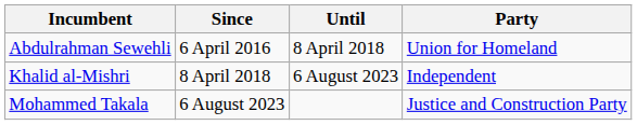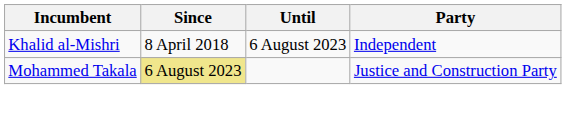 <table class="wikitable sortable">
 <tr>
 <th>Incumbent</th>
 <th>Since</th>
 <th>Until</th>
 <th>Party</th>
-</tr>
-<tr>
-<td><a href='#'>Abdulrahman Sewehli</a></td>
-<td>6 April 2016</td>
-<td>8 April 2018</td>
-<td><a href='#'>Union for Homeland</a></td>
 </tr>
 <tr>
 <td><a href='#'>Khalid al-Mishri</a></td>
 <td>8 April 2018</td>
 <td>6 August 2023</td>
 <td><a href='#'>Independent</a></td>
 </tr>
 <tr>
 <td><a href='#'>Mohammed Takala</a></td>
-<td>6 August 2023</td>
+<td style="background: khaki;">6 August 2023</td>
 <td></td>
 <td><a href='#'>Justice and Construction Party</a></td>
 </tr>
 </table>
